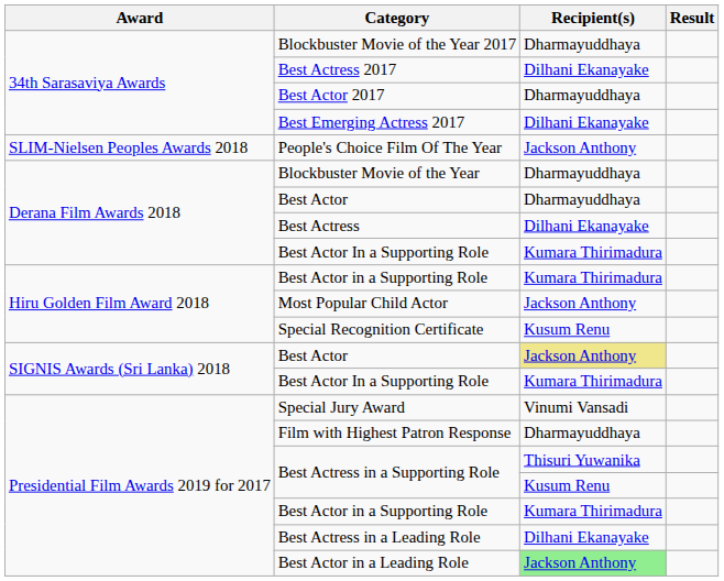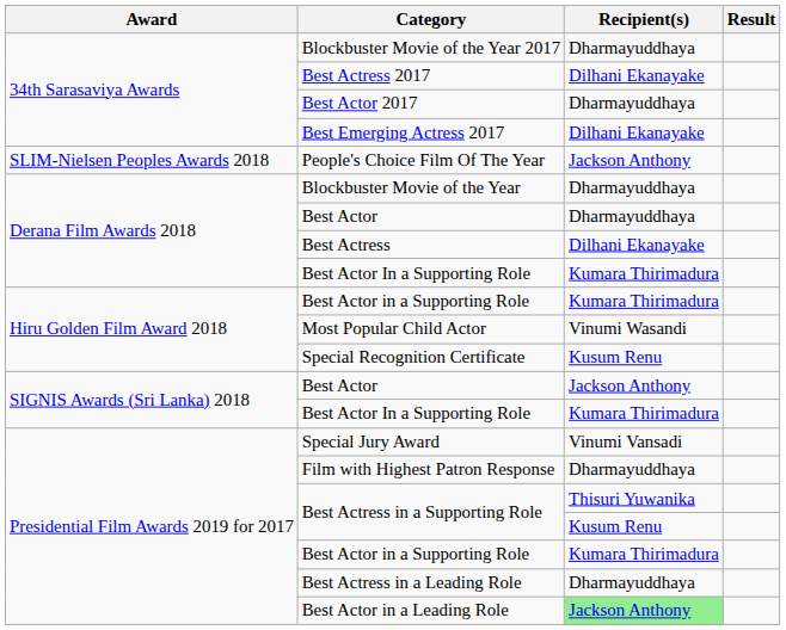 <table class="wikitable">
 <tr>
 <th>Award</th>
 <th>Category</th>
 <th>Recipient(s)</th>
 <th>Result</th>
 </tr>
 <tr>
 <td rowspan="4"><a href='#'>34th Sarasaviya Awards</a></td>
 <td>Blockbuster Movie of the Year 2017</td>
 <td>Dharmayuddhaya</td>
 <td></td>
 </tr>
 <tr>
 <td><a href='#'>Best Actress</a> 2017</td>
 <td><a href='#'>Dilhani Ekanayake</a></td>
 <td></td>
 </tr>
 <tr>
 <td><a href='#'>Best Actor</a> 2017</td>
 <td>Dharmayuddhaya</td>
 <td></td>
 </tr>
 <tr>
 <td><a href='#'>Best Emerging Actress</a> 2017</td>
 <td><a href='#'>Dilhani Ekanayake</a></td>
 <td></td>
 </tr>
 <tr>
 <td rowspan="1"><a href='#'>SLIM-Nielsen Peoples Awards</a> 2018</td>
 <td>People's Choice Film Of The Year</td>
 <td><a href='#'>Jackson Anthony</a></td>
 <td></td>
 </tr>
 <tr>
 <td rowspan="4"><a href='#'>Derana Film Awards</a> 2018</td>
 <td>Blockbuster Movie of the Year</td>
 <td>Dharmayuddhaya</td>
 <td></td>
 </tr>
 <tr>
 <td>Best Actor</td>
 <td>Dharmayuddhaya</td>
 <td></td>
 </tr>
 <tr>
 <td>Best Actress</td>
 <td><a href='#'>Dilhani Ekanayake</a></td>
 <td></td>
 </tr>
 <tr>
 <td>Best Actor In a Supporting Role</td>
 <td><a href='#'>Kumara Thirimadura</a></td>
 <td></td>
 </tr>
 <tr>
 <td rowspan="3"><a href='#'>Hiru Golden Film Award</a> 2018</td>
 <td>Best Actor in a Supporting Role</td>
 <td><a href='#'>Kumara Thirimadura</a></td>
 <td></td>
 </tr>
 <tr>
 <td>Most Popular Child Actor</td>
-<td><a href='#'>Jackson Anthony</a></td>
+<td>Vinumi Wasandi</td>
 <td></td>
 </tr>
 <tr>
 <td>Special Recognition Certificate</td>
 <td><a href='#'>Kusum Renu</a></td>
 <td></td>
 </tr>
 <tr>
 <td rowspan="2"><a href='#'>SIGNIS Awards (Sri Lanka)</a> 2018</td>
 <td>Best Actor</td>
-<td style="background: khaki;"><a href='#'>Jackson Anthony</a></td>
+<td><a href='#'>Jackson Anthony</a></td>
 <td></td>
 </tr>
 <tr>
 <td>Best Actor In a Supporting Role</td>
 <td><a href='#'>Kumara Thirimadura</a></td>
 <td></td>
 </tr>
 <tr>
 <td rowspan="8"><a href='#'>Presidential Film Awards</a> 2019 for 2017</td>
 <td>Special Jury Award</td>
 <td>Vinumi Vansadi</td>
 <td></td>
 </tr>
 <tr>
 <td>Film with Highest Patron Response</td>
 <td>Dharmayuddhaya</td>
 <td></td>
 </tr>
 <tr>
 <td rowspan="2">Best Actress in a Supporting Role</td>
 <td><a href='#'>Thisuri Yuwanika</a></td>
 <td></td>
 </tr>
 <tr>
 <td><a href='#'>Kusum Renu</a></td>
 <td></td>
 </tr>
 <tr>
 <td>Best Actor in a Supporting Role</td>
 <td><a href='#'>Kumara Thirimadura</a></td>
 <td></td>
 </tr>
 <tr>
 <td>Best Actress in a Leading Role</td>
-<td><a href='#'>Dilhani Ekanayake</a></td>
+<td>Dharmayuddhaya</td>
 <td></td>
 </tr>
 <tr>
 <td>Best Actor in a Leading Role</td>
 <td style="background: lightgreen;"><a href='#'>Jackson Anthony</a></td>
 <td></td>
 </tr>
 </table>
